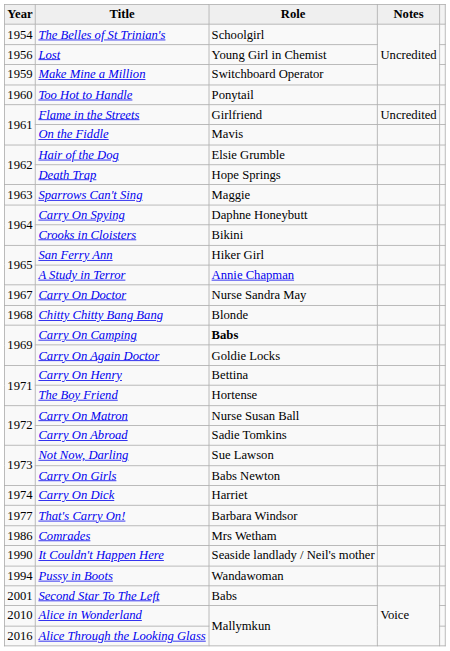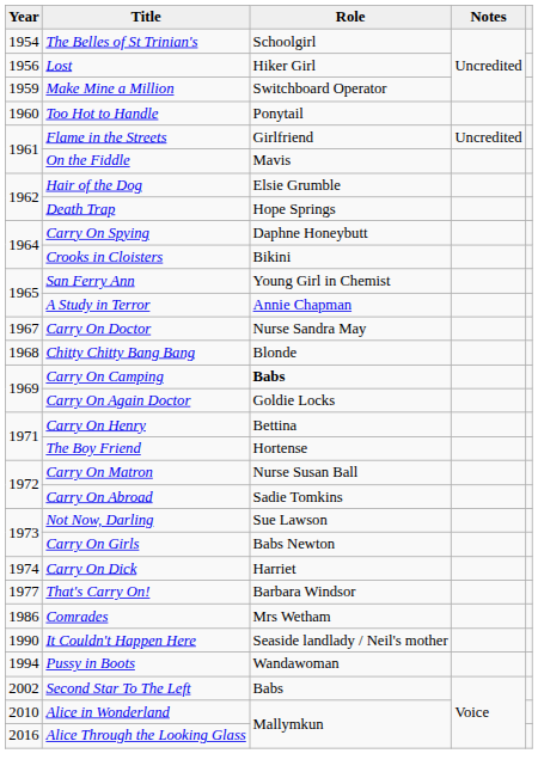 <table class="wikitable">
 <tr>
 <th style="background:#efefef;">Year</th>
 <th style="background:#efefef;">Title</th>
 <th style="background:#efefef;">Role</th>
 <th style="background:#efefef;">Notes</th>
 <th></th>
 </tr>
 <tr>
 <td>1954</td>
 <td><em><a href='#'>The Belles of St Trinian's</a></em></td>
 <td>Schoolgirl</td>
 <td rowspan=3>Uncredited</td>
 <td></td>
 </tr>
 <tr>
 <td>1956</td>
 <td><em><a href='#'>Lost</a></em></td>
-<td>Young Girl in Chemist</td>
+<td>Hiker Girl</td>
 <td></td>
 </tr>
 <tr>
 <td>1959</td>
 <td><em><a href='#'>Make Mine a Million</a></em></td>
 <td>Switchboard Operator</td>
 <td></td>
 </tr>
 <tr>
 <td>1960</td>
 <td><em><a href='#'>Too Hot to Handle</a></em></td>
 <td>Ponytail</td>
 <td></td>
 <td></td>
 </tr>
 <tr>
 <td rowspan=2>1961</td>
 <td><em><a href='#'>Flame in the Streets</a></em></td>
 <td>Girlfriend</td>
 <td>Uncredited</td>
 <td></td>
 </tr>
 <tr>
 <td><em><a href='#'>On the Fiddle</a></em></td>
 <td>Mavis</td>
 <td></td>
 <td></td>
 </tr>
 <tr>
 <td rowspan=2>1962</td>
 <td><em><a href='#'>Hair of the Dog</a></em></td>
 <td>Elsie Grumble</td>
 <td></td>
 <td></td>
 </tr>
 <tr>
 <td><em><a href='#'>Death Trap</a></em></td>
 <td>Hope Springs</td>
 <td></td>
 <td></td>
 </tr>
 <tr>
-<td>1963</td>
-<td><em><a href='#'>Sparrows Can't Sing</a></em></td>
-<td>Maggie</td>
-<td></td>
-<td></td>
-</tr>
-<tr>
 <td rowspan=2>1964</td>
 <td><em><a href='#'>Carry On Spying</a></em></td>
 <td>Daphne Honeybutt</td>
 <td></td>
 <td></td>
 </tr>
 <tr>
 <td><em><a href='#'>Crooks in Cloisters</a></em></td>
 <td>Bikini</td>
 <td></td>
 <td></td>
 </tr>
 <tr>
 <td rowspan=2>1965</td>
 <td><em><a href='#'>San Ferry Ann</a></em></td>
-<td>Hiker Girl</td>
+<td>Young Girl in Chemist</td>
 <td></td>
 <td></td>
 </tr>
 <tr>
 <td><em><a href='#'>A Study in Terror</a></em></td>
 <td><a href='#'>Annie Chapman</a></td>
 <td></td>
 <td></td>
 </tr>
 <tr>
 <td>1967</td>
 <td><em><a href='#'>Carry On Doctor</a></em></td>
 <td>Nurse Sandra May</td>
 <td></td>
 <td></td>
 </tr>
 <tr>
 <td>1968</td>
 <td><em><a href='#'>Chitty Chitty Bang Bang</a></em></td>
 <td>Blonde</td>
 <td></td>
 <td></td>
 </tr>
 <tr>
 <td rowspan=2>1969</td>
 <td><em><a href='#'>Carry On Camping</a></em></td>
 <td><strong>Babs</strong></td>
 <td></td>
 <td></td>
 </tr>
 <tr>
 <td><em><a href='#'>Carry On Again Doctor</a></em></td>
 <td>Goldie Locks</td>
 <td></td>
 <td></td>
 </tr>
 <tr>
 <td rowspan=2>1971</td>
 <td><em><a href='#'>Carry On Henry</a></em></td>
 <td>Bettina</td>
 <td></td>
 <td></td>
 </tr>
 <tr>
 <td><em><a href='#'>The Boy Friend</a></em></td>
 <td>Hortense</td>
 <td></td>
 <td></td>
 </tr>
 <tr>
 <td rowspan=2>1972</td>
 <td><em><a href='#'>Carry On Matron</a></em></td>
 <td>Nurse Susan Ball</td>
 <td></td>
 <td></td>
 </tr>
 <tr>
 <td><em><a href='#'>Carry On Abroad</a></em></td>
 <td>Sadie Tomkins</td>
 <td></td>
 <td></td>
 </tr>
 <tr>
 <td rowspan=2>1973</td>
 <td><em><a href='#'>Not Now, Darling</a></em></td>
 <td>Sue Lawson</td>
 <td></td>
 <td></td>
 </tr>
 <tr>
 <td><em><a href='#'>Carry On Girls</a></em></td>
 <td>Babs Newton</td>
 <td></td>
 <td></td>
 </tr>
 <tr>
 <td>1974</td>
 <td><em><a href='#'>Carry On Dick</a></em></td>
 <td>Harriet</td>
 <td></td>
 <td></td>
 </tr>
 <tr>
 <td>1977</td>
 <td><em><a href='#'>That's Carry On!</a></em></td>
 <td>Barbara Windsor</td>
 <td></td>
 <td></td>
 </tr>
 <tr>
 <td>1986</td>
 <td><em><a href='#'>Comrades</a></em></td>
 <td>Mrs Wetham</td>
 <td></td>
 <td></td>
 </tr>
 <tr>
 <td>1990</td>
 <td><em><a href='#'>It Couldn't Happen Here</a></em></td>
 <td>Seaside landlady / Neil's mother</td>
 <td></td>
 <td></td>
 </tr>
 <tr>
 <td>1994</td>
 <td><em><a href='#'>Pussy in Boots</a></em></td>
 <td>Wandawoman</td>
 <td></td>
 <td></td>
 </tr>
 <tr>
-<td>2001</td>
+<td>2002</td>
 <td><em><a href='#'>Second Star To The Left</a></em></td>
 <td>Babs</td>
 <td rowspan=3>Voice</td>
 <td></td>
 </tr>
 <tr>
 <td>2010</td>
 <td><em><a href='#'>Alice in Wonderland</a></em></td>
 <td rowspan=2>Mallymkun</td>
 <td></td>
 </tr>
 <tr>
 <td>2016</td>
 <td><em><a href='#'>Alice Through the Looking Glass</a></em></td>
 <td></td>
 </tr>
 </table>
